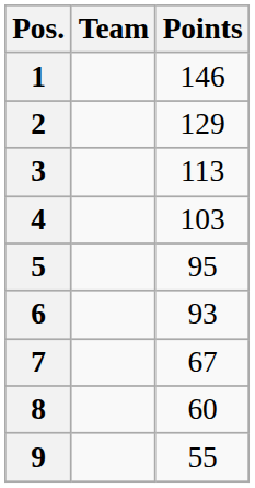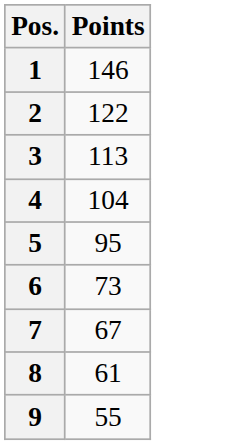 <table class="wikitable">
 <tr>
 <th>Pos.</th>
-<th>Team</th>
 <th>Points</th>
 </tr>
 <tr>
 <th>1</th>
-<td></td>
 <td align="center">146</td>
 </tr>
 <tr>
 <th>2</th>
-<td></td>
-<td align="center">129</td>
+<td align="center">122</td>
 </tr>
 <tr>
 <th>3</th>
-<td></td>
 <td align="center">113</td>
 </tr>
 <tr>
 <th>4</th>
-<td></td>
-<td align="center">103</td>
+<td align="center">104</td>
 </tr>
 <tr>
 <th>5</th>
-<td></td>
 <td align="center">95</td>
 </tr>
 <tr>
 <th>6</th>
-<td></td>
-<td align="center">93</td>
+<td align="center">73</td>
 </tr>
 <tr>
 <th>7</th>
-<td></td>
 <td align="center">67</td>
 </tr>
 <tr>
 <th>8</th>
-<td></td>
-<td align="center">60</td>
+<td align="center">61</td>
 </tr>
 <tr>
 <th>9</th>
-<td></td>
 <td align="center">55</td>
 </tr>
 </table>
